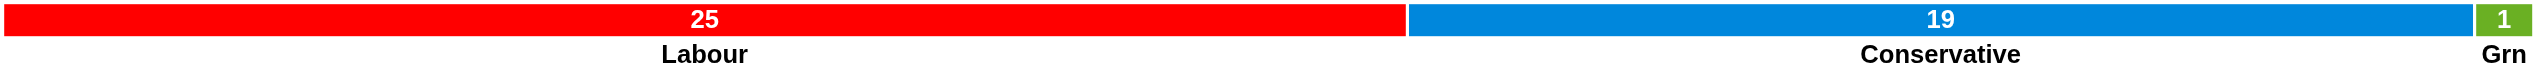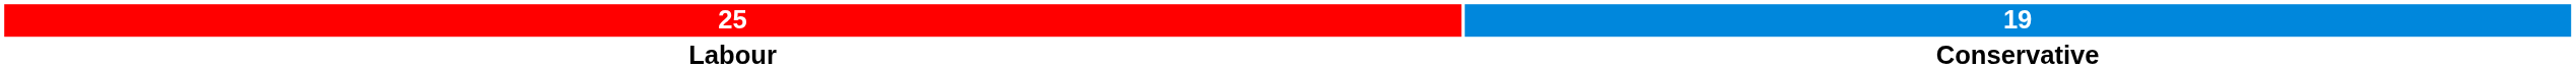 <table style="width:100%; text-align:center;">
 <tr style="color:white;">
 <td style="background:red; width:55.56%;"><strong>25</strong></td>
 <td style="background:#0087DC; width:42.22%;"><strong>19</strong></td>
-<td style="background:#6AB023; width:2.22%;"><strong>1</strong></td>
 </tr>
 <tr>
 <td><span><strong>Labour</strong></span></td>
 <td><span><strong>Conservative</strong></span></td>
-<td><span><strong>Grn</strong></span></td>
 </tr>
 </table>
